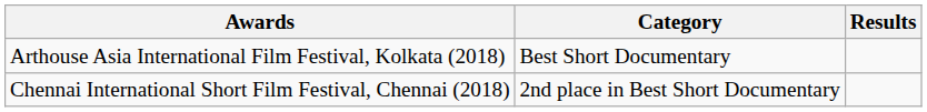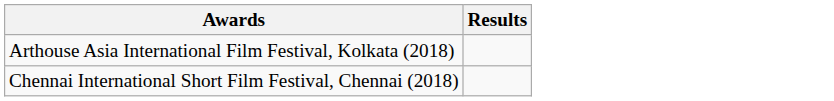 <table class="wikitable">
 <tr>
 <th>Awards</th>
-<th>Category</th>
 <th>Results</th>
 </tr>
 <tr>
 <td>Arthouse Asia International Film Festival, Kolkata (2018)</td>
-<td>Best Short Documentary</td>
 <td></td>
 </tr>
 <tr>
 <td>Chennai International Short Film Festival, Chennai (2018)</td>
-<td>2nd place in Best Short Documentary</td>
 <td></td>
 </tr>
 </table>
